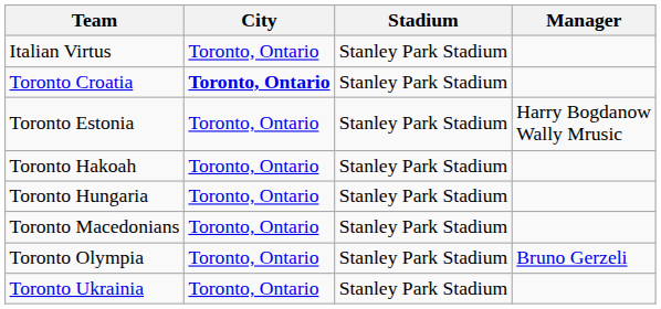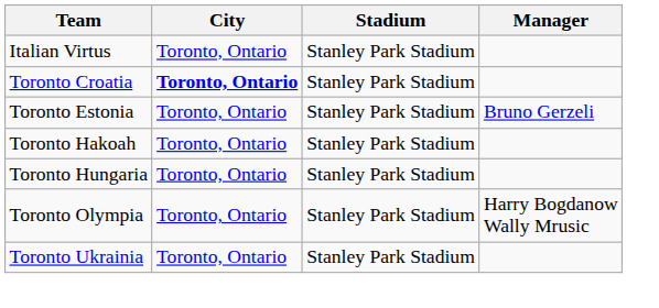 <table class="wikitable sortable">
 <tr>
 <th>Team</th>
 <th>City</th>
 <th>Stadium</th>
 <th>Manager</th>
 </tr>
 <tr>
 <td>Italian Virtus</td>
 <td><a href='#'>Toronto, Ontario</a></td>
 <td>Stanley Park Stadium</td>
 <td></td>
 </tr>
 <tr>
 <td><a href='#'>Toronto Croatia</a></td>
 <td><strong><a href='#'>Toronto, Ontario</a></strong></td>
 <td>Stanley Park Stadium</td>
 <td></td>
 </tr>
 <tr>
 <td>Toronto Estonia</td>
 <td><a href='#'>Toronto, Ontario</a></td>
 <td>Stanley Park Stadium</td>
-<td>Harry Bogdanow<br>Wally Mrusic</td>
+<td><a href='#'>Bruno Gerzeli</a></td>
 </tr>
 <tr>
 <td>Toronto Hakoah</td>
 <td><a href='#'>Toronto, Ontario</a></td>
 <td>Stanley Park Stadium</td>
 <td></td>
 </tr>
 <tr>
 <td>Toronto Hungaria</td>
 <td><a href='#'>Toronto, Ontario</a></td>
 <td>Stanley Park Stadium</td>
 <td></td>
 </tr>
 <tr>
-<td>Toronto Macedonians</td>
-<td><a href='#'>Toronto, Ontario</a></td>
-<td>Stanley Park Stadium</td>
-<td></td>
-</tr>
-<tr>
 <td>Toronto Olympia</td>
 <td><a href='#'>Toronto, Ontario</a></td>
 <td>Stanley Park Stadium</td>
-<td><a href='#'>Bruno Gerzeli</a></td>
+<td>Harry Bogdanow<br>Wally Mrusic</td>
 </tr>
 <tr>
 <td><a href='#'>Toronto Ukrainia</a></td>
 <td><a href='#'>Toronto, Ontario</a></td>
 <td>Stanley Park Stadium</td>
 <td></td>
 </tr>
 </table>
